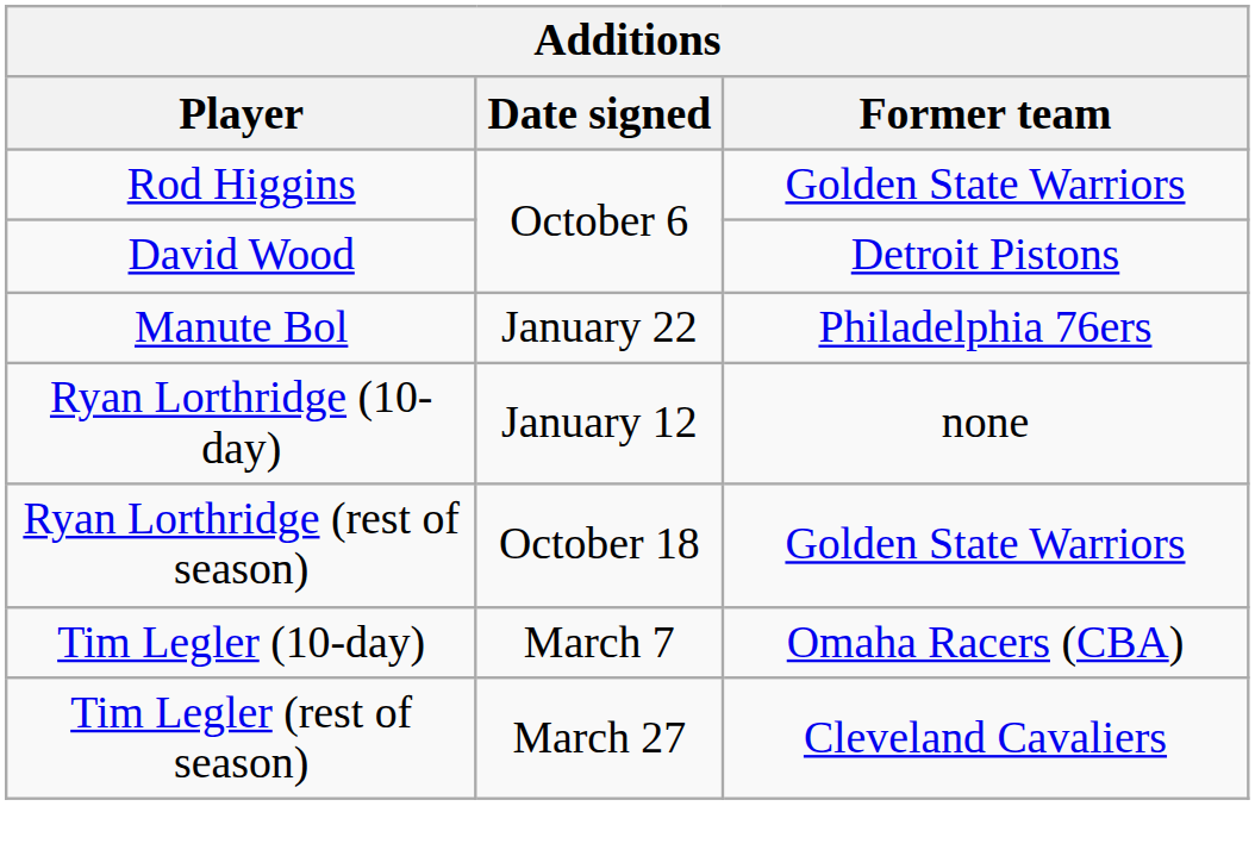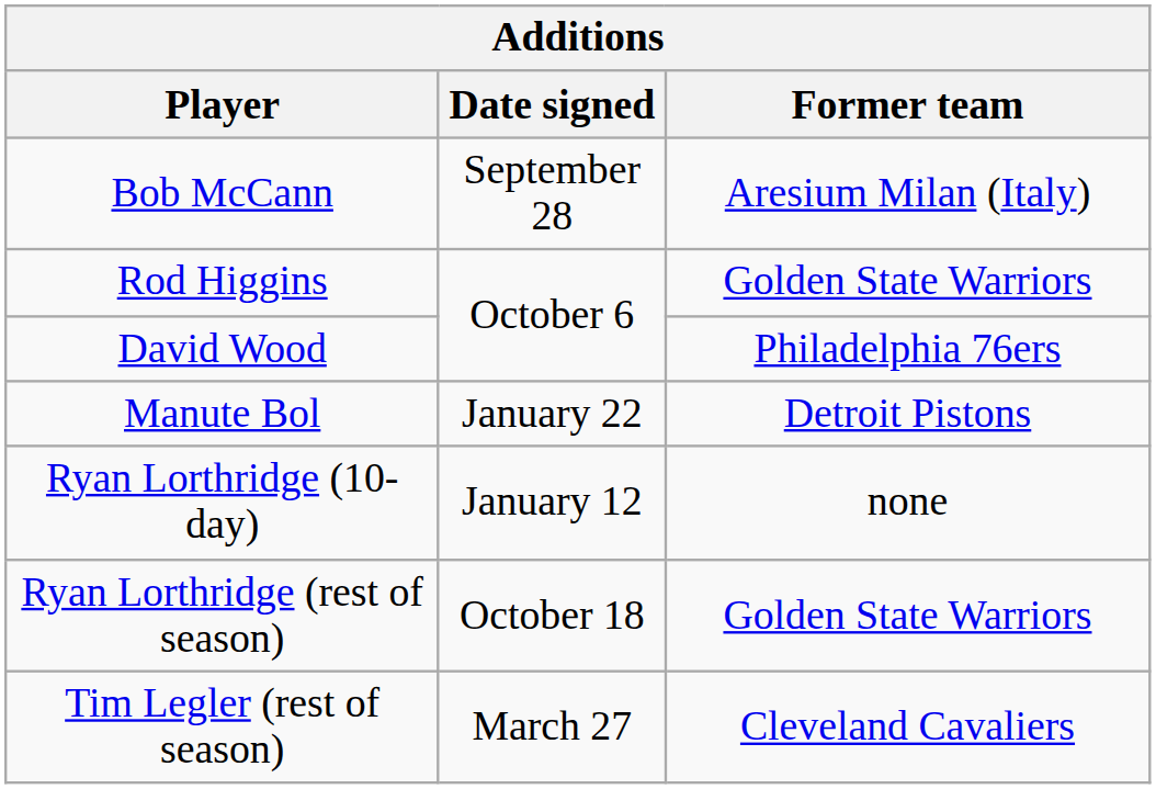 <table class="wikitable" style="text-align:center">
 <tr>
 <th colspan=3>Additions</th>
 </tr>
 <tr>
 <th style="width:160px">Player</th>
 <th style="width:80px">Date signed</th>
 <th style="width:180px">Former team</th>
 </tr>
 <tr>
+<td><a href='#'>Bob McCann</a></td>
+<td>September 28</td>
+<td><a href='#'>Aresium Milan</a> (<a href='#'>Italy</a>)</td>
+</tr>
+<tr>
 <td><a href='#'>Rod Higgins</a></td>
 <td rowspan=2>October 6</td>
 <td><a href='#'>Golden State Warriors</a></td>
 </tr>
 <tr>
 <td><a href='#'>David Wood</a></td>
-<td><a href='#'>Detroit Pistons</a></td>
+<td><a href='#'>Philadelphia 76ers</a></td>
 </tr>
 <tr>
 <td><a href='#'>Manute Bol</a></td>
 <td>January 22</td>
-<td><a href='#'>Philadelphia 76ers</a></td>
+<td><a href='#'>Detroit Pistons</a></td>
 </tr>
 <tr>
 <td><a href='#'>Ryan Lorthridge</a> (10-day)</td>
 <td>January 12</td>
 <td>none</td>
 </tr>
 <tr>
 <td><a href='#'>Ryan Lorthridge</a> (rest of season)</td>
 <td>October 18</td>
 <td><a href='#'>Golden State Warriors</a></td>
 </tr>
 <tr>
-<td><a href='#'>Tim Legler</a> (10-day)</td>
-<td>March 7</td>
-<td><a href='#'>Omaha Racers</a> (<a href='#'>CBA</a>)</td>
-</tr>
-<tr>
 <td><a href='#'>Tim Legler</a> (rest of season)</td>
 <td>March 27</td>
 <td><a href='#'>Cleveland Cavaliers</a></td>
 </tr>
 </table>
